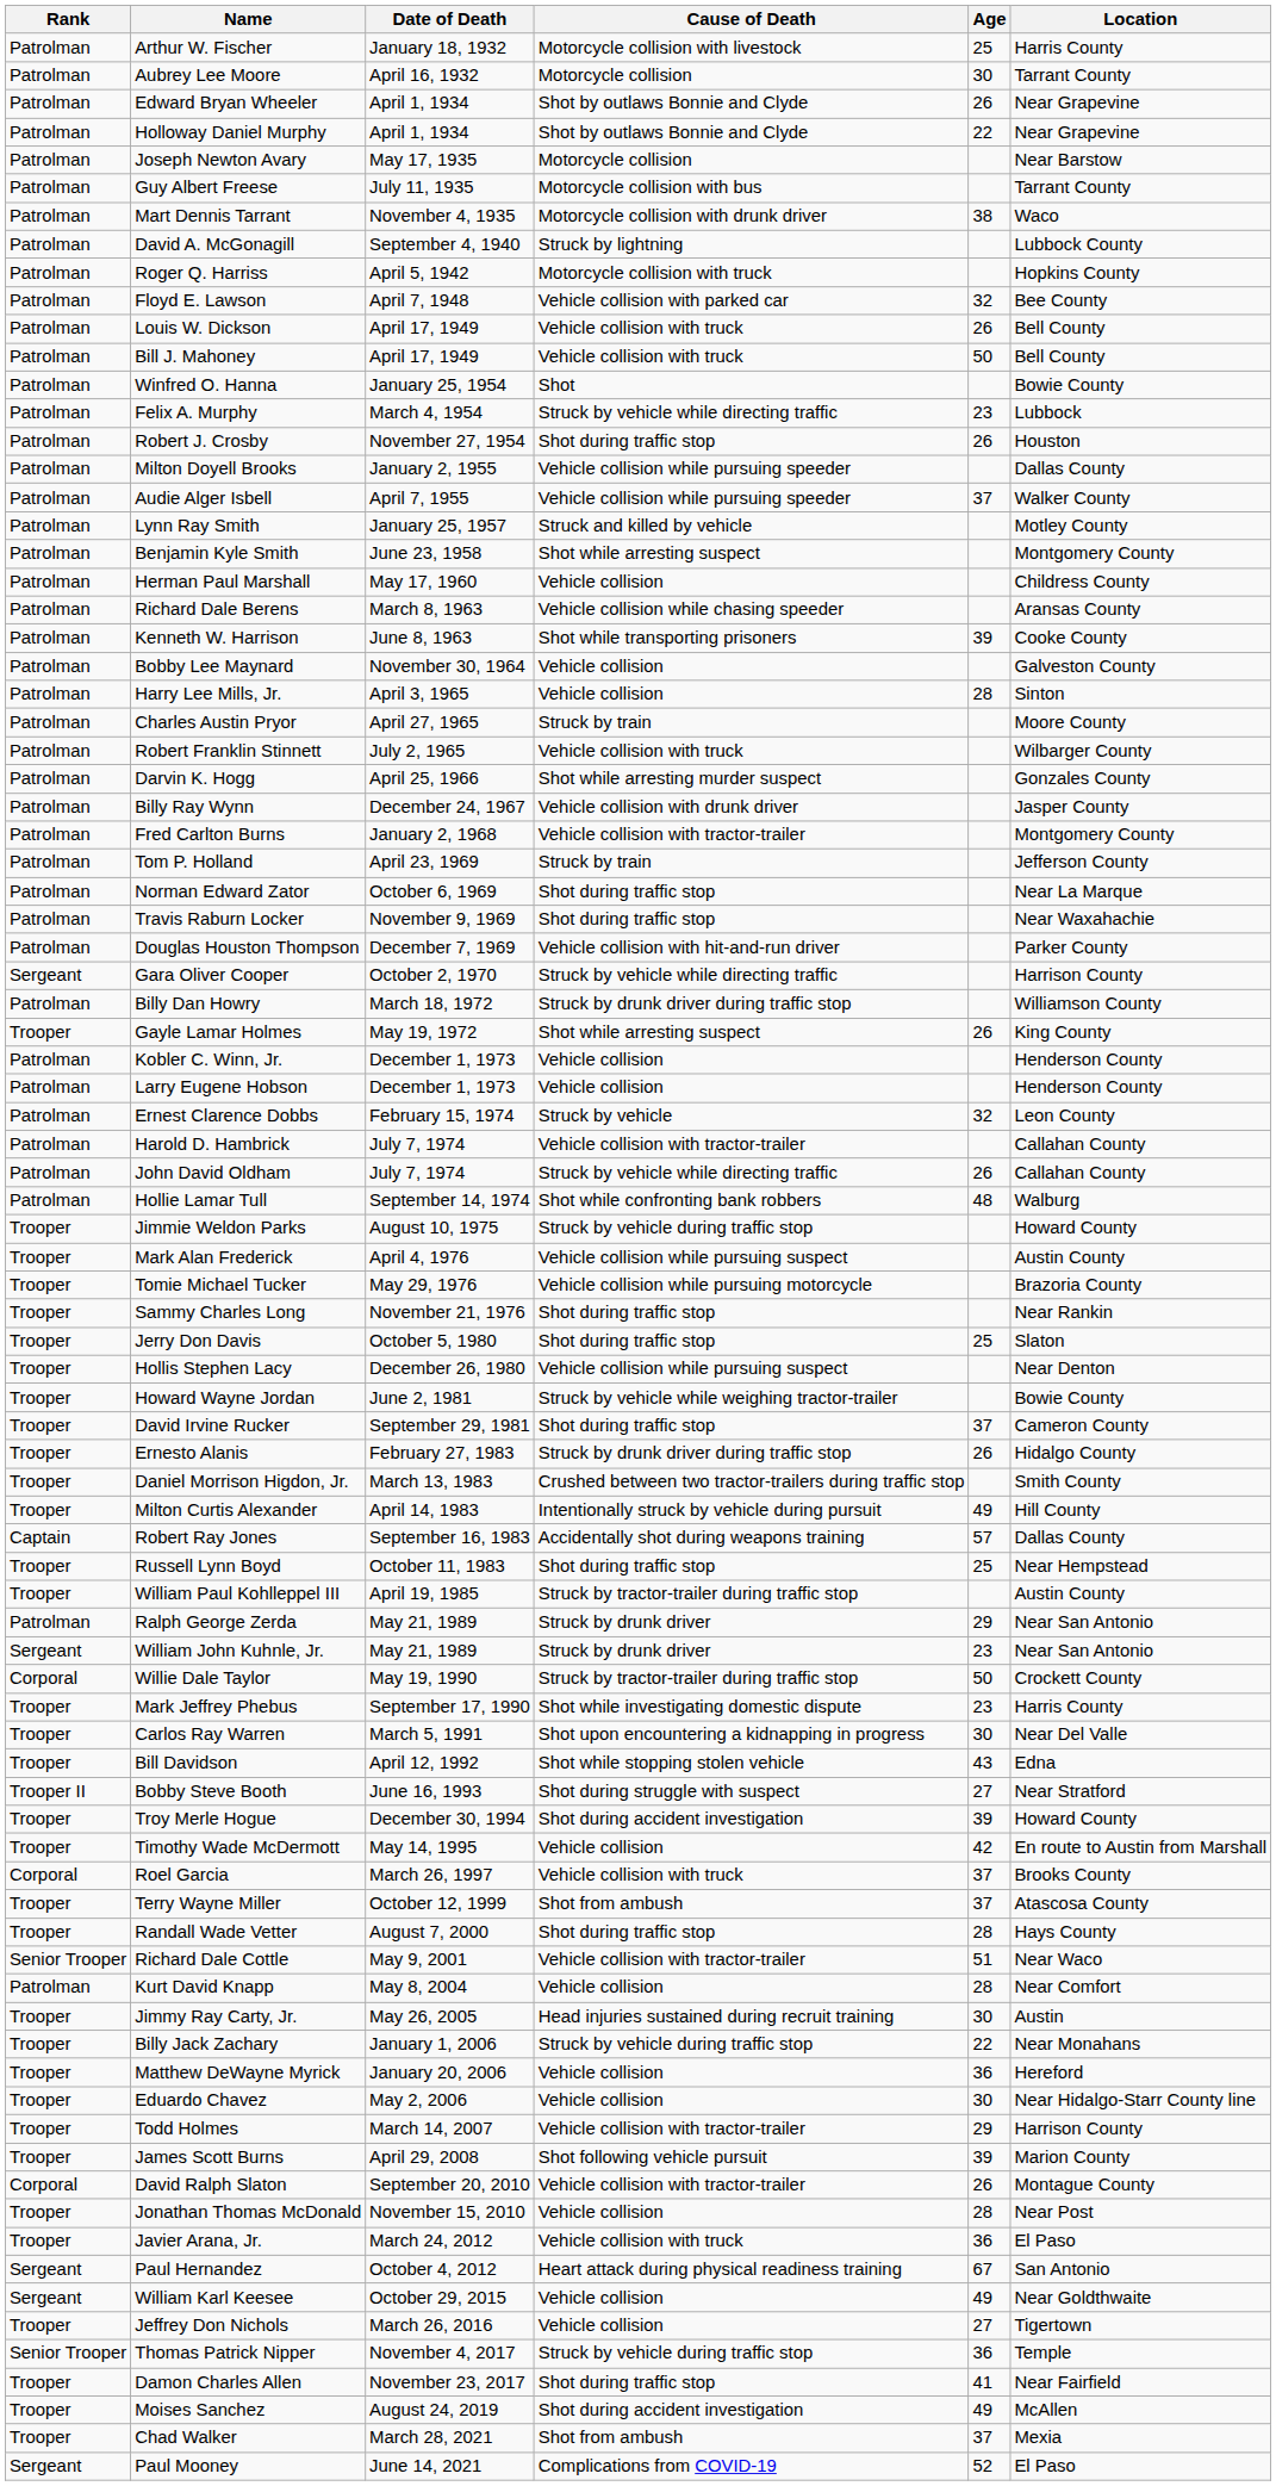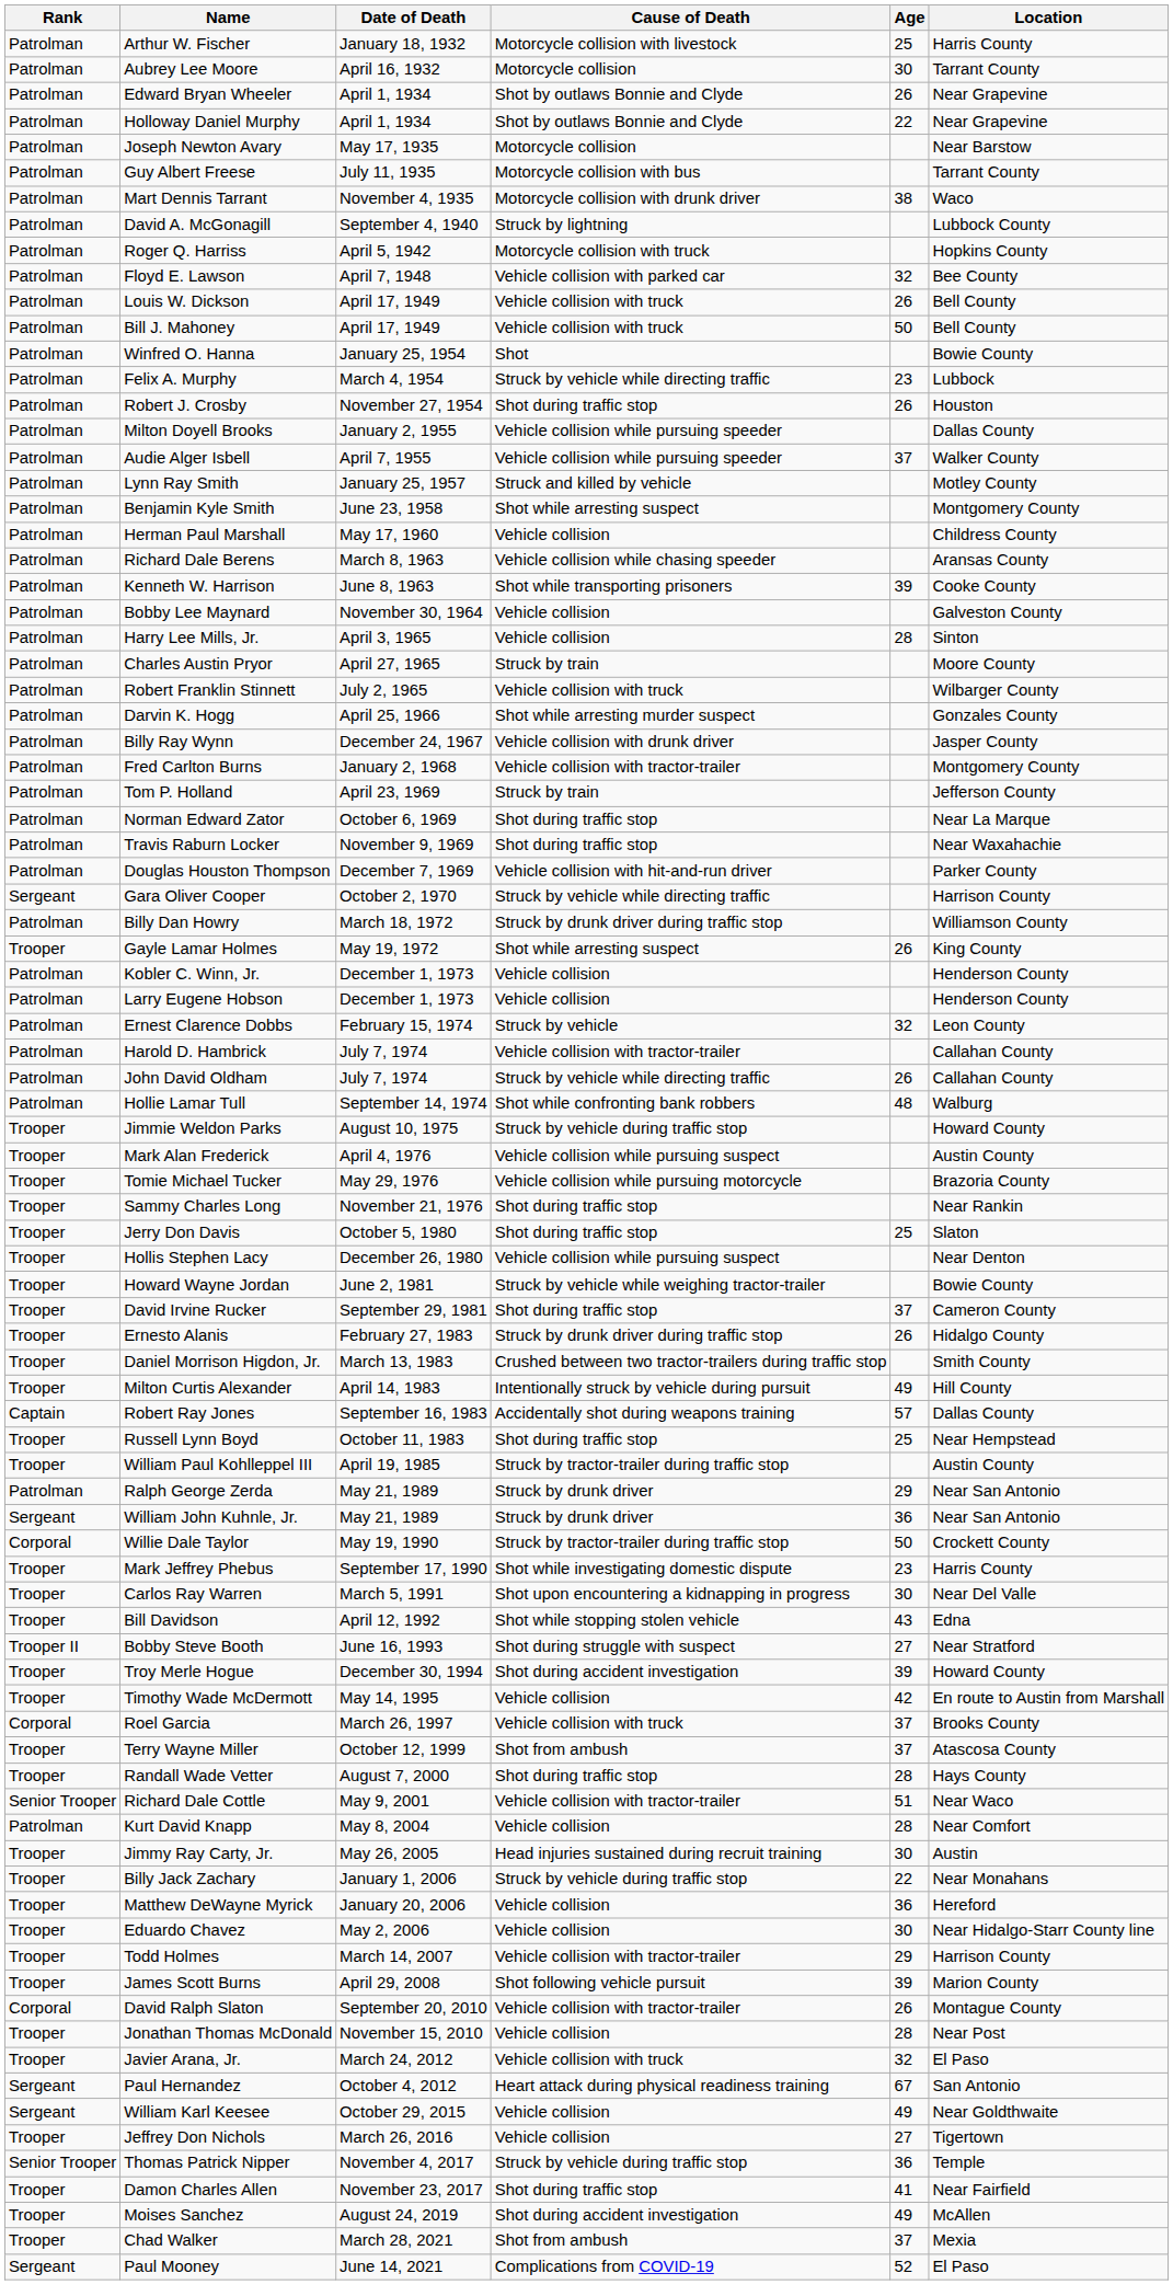 <table class="wikitable">
 <tr>
 <th>Rank</th>
 <th>Name</th>
 <th>Date of Death</th>
 <th>Cause of Death</th>
 <th>Age</th>
 <th>Location</th>
 </tr>
 <tr>
 <td>Patrolman</td>
 <td>Arthur W. Fischer</td>
 <td>January 18, 1932</td>
 <td>Motorcycle collision with livestock</td>
 <td>25</td>
 <td>Harris County</td>
 </tr>
 <tr>
 <td>Patrolman</td>
 <td>Aubrey Lee Moore</td>
 <td>April 16, 1932</td>
 <td>Motorcycle collision</td>
 <td>30</td>
 <td>Tarrant County</td>
 </tr>
 <tr>
 <td>Patrolman</td>
 <td>Edward Bryan Wheeler</td>
 <td>April 1, 1934</td>
 <td>Shot by outlaws Bonnie and Clyde</td>
 <td>26</td>
 <td>Near Grapevine</td>
 </tr>
 <tr>
 <td>Patrolman</td>
 <td>Holloway Daniel Murphy</td>
 <td>April 1, 1934</td>
 <td>Shot by outlaws Bonnie and Clyde</td>
 <td>22</td>
 <td>Near Grapevine</td>
 </tr>
 <tr>
 <td>Patrolman</td>
 <td>Joseph Newton Avary</td>
 <td>May 17, 1935</td>
 <td>Motorcycle collision</td>
 <td></td>
 <td>Near Barstow</td>
 </tr>
 <tr>
 <td>Patrolman</td>
 <td>Guy Albert Freese</td>
 <td>July 11, 1935</td>
 <td>Motorcycle collision with bus</td>
 <td></td>
 <td>Tarrant County</td>
 </tr>
 <tr>
 <td>Patrolman</td>
 <td>Mart Dennis Tarrant</td>
 <td>November 4, 1935</td>
 <td>Motorcycle collision with drunk driver</td>
 <td>38</td>
 <td>Waco</td>
 </tr>
 <tr>
 <td>Patrolman</td>
 <td>David A. McGonagill</td>
 <td>September 4, 1940</td>
 <td>Struck by lightning</td>
 <td></td>
 <td>Lubbock County</td>
 </tr>
 <tr>
 <td>Patrolman</td>
 <td>Roger Q. Harriss</td>
 <td>April 5, 1942</td>
 <td>Motorcycle collision with truck</td>
 <td></td>
 <td>Hopkins County</td>
 </tr>
 <tr>
 <td>Patrolman</td>
 <td>Floyd E. Lawson</td>
 <td>April 7, 1948</td>
 <td>Vehicle collision with parked car</td>
 <td>32</td>
 <td>Bee County</td>
 </tr>
 <tr>
 <td>Patrolman</td>
 <td>Louis W. Dickson</td>
 <td>April 17, 1949</td>
 <td>Vehicle collision with truck</td>
 <td>26</td>
 <td>Bell County</td>
 </tr>
 <tr>
 <td>Patrolman</td>
 <td>Bill J. Mahoney</td>
 <td>April 17, 1949</td>
 <td>Vehicle collision with truck</td>
 <td>50</td>
 <td>Bell County</td>
 </tr>
 <tr>
 <td>Patrolman</td>
 <td>Winfred O. Hanna</td>
 <td>January 25, 1954</td>
 <td>Shot</td>
 <td></td>
 <td>Bowie County</td>
 </tr>
 <tr>
 <td>Patrolman</td>
 <td>Felix A. Murphy</td>
 <td>March 4, 1954</td>
 <td>Struck by vehicle while directing traffic</td>
 <td>23</td>
 <td>Lubbock</td>
 </tr>
 <tr>
 <td>Patrolman</td>
 <td>Robert J. Crosby</td>
 <td>November 27, 1954</td>
 <td>Shot during traffic stop</td>
 <td>26</td>
 <td>Houston</td>
 </tr>
 <tr>
 <td>Patrolman</td>
 <td>Milton Doyell Brooks</td>
 <td>January 2, 1955</td>
 <td>Vehicle collision while pursuing speeder</td>
 <td></td>
 <td>Dallas County</td>
 </tr>
 <tr>
 <td>Patrolman</td>
 <td>Audie Alger Isbell</td>
 <td>April 7, 1955</td>
 <td>Vehicle collision while pursuing speeder</td>
 <td>37</td>
 <td>Walker County</td>
 </tr>
 <tr>
 <td>Patrolman</td>
 <td>Lynn Ray Smith</td>
 <td>January 25, 1957</td>
 <td>Struck and killed by vehicle</td>
 <td></td>
 <td>Motley County</td>
 </tr>
 <tr>
 <td>Patrolman</td>
 <td>Benjamin Kyle Smith</td>
 <td>June 23, 1958</td>
 <td>Shot while arresting suspect</td>
 <td></td>
 <td>Montgomery County</td>
 </tr>
 <tr>
 <td>Patrolman</td>
 <td>Herman Paul Marshall</td>
 <td>May 17, 1960</td>
 <td>Vehicle collision</td>
 <td></td>
 <td>Childress County</td>
 </tr>
 <tr>
 <td>Patrolman</td>
 <td>Richard Dale Berens</td>
 <td>March 8, 1963</td>
 <td>Vehicle collision while chasing speeder</td>
 <td></td>
 <td>Aransas County</td>
 </tr>
 <tr>
 <td>Patrolman</td>
 <td>Kenneth W. Harrison</td>
 <td>June 8, 1963</td>
 <td>Shot while transporting prisoners</td>
 <td>39</td>
 <td>Cooke County</td>
 </tr>
 <tr>
 <td>Patrolman</td>
 <td>Bobby Lee Maynard</td>
 <td>November 30, 1964</td>
 <td>Vehicle collision</td>
 <td></td>
 <td>Galveston County</td>
 </tr>
 <tr>
 <td>Patrolman</td>
 <td>Harry Lee Mills, Jr.</td>
 <td>April 3, 1965</td>
 <td>Vehicle collision</td>
 <td>28</td>
 <td>Sinton</td>
 </tr>
 <tr>
 <td>Patrolman</td>
 <td>Charles Austin Pryor</td>
 <td>April 27, 1965</td>
 <td>Struck by train</td>
 <td></td>
 <td>Moore County</td>
 </tr>
 <tr>
 <td>Patrolman</td>
 <td>Robert Franklin Stinnett</td>
 <td>July 2, 1965</td>
 <td>Vehicle collision with truck</td>
 <td></td>
 <td>Wilbarger County</td>
 </tr>
 <tr>
 <td>Patrolman</td>
 <td>Darvin K. Hogg</td>
 <td>April 25, 1966</td>
 <td>Shot while arresting murder suspect</td>
 <td></td>
 <td>Gonzales County</td>
 </tr>
 <tr>
 <td>Patrolman</td>
 <td>Billy Ray Wynn</td>
 <td>December 24, 1967</td>
 <td>Vehicle collision with drunk driver</td>
 <td></td>
 <td>Jasper County</td>
 </tr>
 <tr>
 <td>Patrolman</td>
 <td>Fred Carlton Burns</td>
 <td>January 2, 1968</td>
 <td>Vehicle collision with tractor-trailer</td>
 <td></td>
 <td>Montgomery County</td>
 </tr>
 <tr>
 <td>Patrolman</td>
 <td>Tom P. Holland</td>
 <td>April 23, 1969</td>
 <td>Struck by train</td>
 <td></td>
 <td>Jefferson County</td>
 </tr>
 <tr>
 <td>Patrolman</td>
 <td>Norman Edward Zator</td>
 <td>October 6, 1969</td>
 <td>Shot during traffic stop</td>
 <td></td>
 <td>Near La Marque</td>
 </tr>
 <tr>
 <td>Patrolman</td>
 <td>Travis Raburn Locker</td>
 <td>November 9, 1969</td>
 <td>Shot during traffic stop</td>
 <td></td>
 <td>Near Waxahachie</td>
 </tr>
 <tr>
 <td>Patrolman</td>
 <td>Douglas Houston Thompson</td>
 <td>December 7, 1969</td>
 <td>Vehicle collision with hit-and-run driver</td>
 <td></td>
 <td>Parker County</td>
 </tr>
 <tr>
 <td>Sergeant</td>
 <td>Gara Oliver Cooper</td>
 <td>October 2, 1970</td>
 <td>Struck by vehicle while directing traffic</td>
 <td></td>
 <td>Harrison County</td>
 </tr>
 <tr>
 <td>Patrolman</td>
 <td>Billy Dan Howry</td>
 <td>March 18, 1972</td>
 <td>Struck by drunk driver during traffic stop</td>
 <td></td>
 <td>Williamson County</td>
 </tr>
 <tr>
 <td>Trooper</td>
 <td>Gayle Lamar Holmes</td>
 <td>May 19, 1972</td>
 <td>Shot while arresting suspect</td>
 <td>26</td>
 <td>King County</td>
 </tr>
 <tr>
 <td>Patrolman</td>
 <td>Kobler C. Winn, Jr.</td>
 <td>December 1, 1973</td>
 <td>Vehicle collision</td>
 <td></td>
 <td>Henderson County</td>
 </tr>
 <tr>
 <td>Patrolman</td>
 <td>Larry Eugene Hobson</td>
 <td>December 1, 1973</td>
 <td>Vehicle collision</td>
 <td></td>
 <td>Henderson County</td>
 </tr>
 <tr>
 <td>Patrolman</td>
 <td>Ernest Clarence Dobbs</td>
 <td>February 15, 1974</td>
 <td>Struck by vehicle</td>
 <td>32</td>
 <td>Leon County</td>
 </tr>
 <tr>
 <td>Patrolman</td>
 <td>Harold D. Hambrick</td>
 <td>July 7, 1974</td>
 <td>Vehicle collision with tractor-trailer</td>
 <td></td>
 <td>Callahan County</td>
 </tr>
 <tr>
 <td>Patrolman</td>
 <td>John David Oldham</td>
 <td>July 7, 1974</td>
 <td>Struck by vehicle while directing traffic</td>
 <td>26</td>
 <td>Callahan County</td>
 </tr>
 <tr>
 <td>Patrolman</td>
 <td>Hollie Lamar Tull</td>
 <td>September 14, 1974</td>
 <td>Shot while confronting bank robbers</td>
 <td>48</td>
 <td>Walburg</td>
 </tr>
 <tr>
 <td>Trooper</td>
 <td>Jimmie Weldon Parks</td>
 <td>August 10, 1975</td>
 <td>Struck by vehicle during traffic stop</td>
 <td></td>
 <td>Howard County</td>
 </tr>
 <tr>
 <td>Trooper</td>
 <td>Mark Alan Frederick</td>
 <td>April 4, 1976</td>
 <td>Vehicle collision while pursuing suspect</td>
 <td></td>
 <td>Austin County</td>
 </tr>
 <tr>
 <td>Trooper</td>
 <td>Tomie Michael Tucker</td>
 <td>May 29, 1976</td>
 <td>Vehicle collision while pursuing motorcycle</td>
 <td></td>
 <td>Brazoria County</td>
 </tr>
 <tr>
 <td>Trooper</td>
 <td>Sammy Charles Long</td>
 <td>November 21, 1976</td>
 <td>Shot during traffic stop</td>
 <td></td>
 <td>Near Rankin</td>
 </tr>
 <tr>
 <td>Trooper</td>
 <td>Jerry Don Davis</td>
 <td>October 5, 1980</td>
 <td>Shot during traffic stop</td>
 <td>25</td>
 <td>Slaton</td>
 </tr>
 <tr>
 <td>Trooper</td>
 <td>Hollis Stephen Lacy</td>
 <td>December 26, 1980</td>
 <td>Vehicle collision while pursuing suspect</td>
 <td></td>
 <td>Near Denton</td>
 </tr>
 <tr>
 <td>Trooper</td>
 <td>Howard Wayne Jordan</td>
 <td>June 2, 1981</td>
 <td>Struck by vehicle while weighing tractor-trailer</td>
 <td></td>
 <td>Bowie County</td>
 </tr>
 <tr>
 <td>Trooper</td>
 <td>David Irvine Rucker</td>
 <td>September 29, 1981</td>
 <td>Shot during traffic stop</td>
 <td>37</td>
 <td>Cameron County</td>
 </tr>
 <tr>
 <td>Trooper</td>
 <td>Ernesto Alanis</td>
 <td>February 27, 1983</td>
 <td>Struck by drunk driver during traffic stop</td>
 <td>26</td>
 <td>Hidalgo County</td>
 </tr>
 <tr>
 <td>Trooper</td>
 <td>Daniel Morrison Higdon, Jr.</td>
 <td>March 13, 1983</td>
 <td>Crushed between two tractor-trailers during traffic stop</td>
 <td></td>
 <td>Smith County</td>
 </tr>
 <tr>
 <td>Trooper</td>
 <td>Milton Curtis Alexander</td>
 <td>April 14, 1983</td>
 <td>Intentionally struck by vehicle during pursuit</td>
 <td>49</td>
 <td>Hill County</td>
 </tr>
 <tr>
 <td>Captain</td>
 <td>Robert Ray Jones</td>
 <td>September 16, 1983</td>
 <td>Accidentally shot during weapons training</td>
 <td>57</td>
 <td>Dallas County</td>
 </tr>
 <tr>
 <td>Trooper</td>
 <td>Russell Lynn Boyd</td>
 <td>October 11, 1983</td>
 <td>Shot during traffic stop</td>
 <td>25</td>
 <td>Near Hempstead</td>
 </tr>
 <tr>
 <td>Trooper</td>
 <td>William Paul Kohlleppel III</td>
 <td>April 19, 1985</td>
 <td>Struck by tractor-trailer during traffic stop</td>
 <td></td>
 <td>Austin County</td>
 </tr>
 <tr>
 <td>Patrolman</td>
 <td>Ralph George Zerda</td>
 <td>May 21, 1989</td>
 <td>Struck by drunk driver</td>
 <td>29</td>
 <td>Near San Antonio</td>
 </tr>
 <tr>
 <td>Sergeant</td>
 <td>William John Kuhnle, Jr.</td>
 <td>May 21, 1989</td>
 <td>Struck by drunk driver</td>
-<td>23</td>
+<td>36</td>
 <td>Near San Antonio</td>
 </tr>
 <tr>
 <td>Corporal</td>
 <td>Willie Dale Taylor</td>
 <td>May 19, 1990</td>
 <td>Struck by tractor-trailer during traffic stop</td>
 <td>50</td>
 <td>Crockett County</td>
 </tr>
 <tr>
 <td>Trooper</td>
 <td>Mark Jeffrey Phebus</td>
 <td>September 17, 1990</td>
 <td>Shot while investigating domestic dispute</td>
 <td>23</td>
 <td>Harris County</td>
 </tr>
 <tr>
 <td>Trooper</td>
 <td>Carlos Ray Warren</td>
 <td>March 5, 1991</td>
 <td>Shot upon encountering a kidnapping in progress</td>
 <td>30</td>
 <td>Near Del Valle</td>
 </tr>
 <tr>
 <td>Trooper</td>
 <td>Bill Davidson</td>
 <td>April 12, 1992</td>
 <td>Shot while stopping stolen vehicle</td>
 <td>43</td>
 <td>Edna</td>
 </tr>
 <tr>
 <td>Trooper II</td>
 <td>Bobby Steve Booth</td>
 <td>June 16, 1993</td>
 <td>Shot during struggle with suspect</td>
 <td>27</td>
 <td>Near Stratford</td>
 </tr>
 <tr>
 <td>Trooper</td>
 <td>Troy Merle Hogue</td>
 <td>December 30, 1994</td>
 <td>Shot during accident investigation</td>
 <td>39</td>
 <td>Howard County</td>
 </tr>
 <tr>
 <td>Trooper</td>
 <td>Timothy Wade McDermott</td>
 <td>May 14, 1995</td>
 <td>Vehicle collision</td>
 <td>42</td>
 <td>En route to Austin from Marshall</td>
 </tr>
 <tr>
 <td>Corporal</td>
 <td>Roel Garcia</td>
 <td>March 26, 1997</td>
 <td>Vehicle collision with truck</td>
 <td>37</td>
 <td>Brooks County</td>
 </tr>
 <tr>
 <td>Trooper</td>
 <td>Terry Wayne Miller</td>
 <td>October 12, 1999</td>
 <td>Shot from ambush</td>
 <td>37</td>
 <td>Atascosa County</td>
 </tr>
 <tr>
 <td>Trooper</td>
 <td>Randall Wade Vetter</td>
 <td>August 7, 2000</td>
 <td>Shot during traffic stop</td>
 <td>28</td>
 <td>Hays County</td>
 </tr>
 <tr>
 <td>Senior Trooper</td>
 <td>Richard Dale Cottle</td>
 <td>May 9, 2001</td>
 <td>Vehicle collision with tractor-trailer</td>
 <td>51</td>
 <td>Near Waco</td>
 </tr>
 <tr>
 <td>Patrolman</td>
 <td>Kurt David Knapp</td>
 <td>May 8, 2004</td>
 <td>Vehicle collision</td>
 <td>28</td>
 <td>Near Comfort</td>
 </tr>
 <tr>
 <td>Trooper</td>
 <td>Jimmy Ray Carty, Jr.</td>
 <td>May 26, 2005</td>
 <td>Head injuries sustained during recruit training</td>
 <td>30</td>
 <td>Austin</td>
 </tr>
 <tr>
 <td>Trooper</td>
 <td>Billy Jack Zachary</td>
 <td>January 1, 2006</td>
 <td>Struck by vehicle during traffic stop</td>
 <td>22</td>
 <td>Near Monahans</td>
 </tr>
 <tr>
 <td>Trooper</td>
 <td>Matthew DeWayne Myrick</td>
 <td>January 20, 2006</td>
 <td>Vehicle collision</td>
 <td>36</td>
 <td>Hereford</td>
 </tr>
 <tr>
 <td>Trooper</td>
 <td>Eduardo Chavez</td>
 <td>May 2, 2006</td>
 <td>Vehicle collision</td>
 <td>30</td>
 <td>Near Hidalgo-Starr County line</td>
 </tr>
 <tr>
 <td>Trooper</td>
 <td>Todd Holmes</td>
 <td>March 14, 2007</td>
 <td>Vehicle collision with tractor-trailer</td>
 <td>29</td>
 <td>Harrison County</td>
 </tr>
 <tr>
 <td>Trooper</td>
 <td>James Scott Burns</td>
 <td>April 29, 2008</td>
 <td>Shot following vehicle pursuit</td>
 <td>39</td>
 <td>Marion County</td>
 </tr>
 <tr>
 <td>Corporal</td>
 <td>David Ralph Slaton</td>
 <td>September 20, 2010</td>
 <td>Vehicle collision with tractor-trailer</td>
 <td>26</td>
 <td>Montague County</td>
 </tr>
 <tr>
 <td>Trooper</td>
 <td>Jonathan Thomas McDonald</td>
 <td>November 15, 2010</td>
 <td>Vehicle collision</td>
 <td>28</td>
 <td>Near Post</td>
 </tr>
 <tr>
 <td>Trooper</td>
 <td>Javier Arana, Jr.</td>
 <td>March 24, 2012</td>
 <td>Vehicle collision with truck</td>
-<td>36</td>
+<td>32</td>
 <td>El Paso</td>
 </tr>
 <tr>
 <td>Sergeant</td>
 <td>Paul Hernandez</td>
 <td>October 4, 2012</td>
 <td>Heart attack during physical readiness training</td>
 <td>67</td>
 <td>San Antonio</td>
 </tr>
 <tr>
 <td>Sergeant</td>
 <td>William Karl Keesee</td>
 <td>October 29, 2015</td>
 <td>Vehicle collision</td>
 <td>49</td>
 <td>Near Goldthwaite</td>
 </tr>
 <tr>
 <td>Trooper</td>
 <td>Jeffrey Don Nichols</td>
 <td>March 26, 2016</td>
 <td>Vehicle collision</td>
 <td>27</td>
 <td>Tigertown</td>
 </tr>
 <tr>
 <td>Senior Trooper</td>
 <td>Thomas Patrick Nipper</td>
 <td>November 4, 2017</td>
 <td>Struck by vehicle during traffic stop</td>
 <td>36</td>
 <td>Temple</td>
 </tr>
 <tr>
 <td>Trooper</td>
 <td>Damon Charles Allen</td>
 <td>November 23, 2017</td>
 <td>Shot during traffic stop</td>
 <td>41</td>
 <td>Near Fairfield</td>
 </tr>
 <tr>
 <td>Trooper</td>
 <td>Moises Sanchez</td>
 <td>August 24, 2019</td>
 <td>Shot during accident investigation</td>
 <td>49</td>
 <td>McAllen</td>
 </tr>
 <tr>
 <td>Trooper</td>
 <td>Chad Walker</td>
 <td>March 28, 2021</td>
 <td>Shot from ambush</td>
 <td>37</td>
 <td>Mexia</td>
 </tr>
 <tr>
 <td>Sergeant</td>
 <td>Paul Mooney</td>
 <td>June 14, 2021</td>
 <td>Complications from <a href='#'>COVID-19</a></td>
 <td>52</td>
 <td>El Paso</td>
 </tr>
 </table>
